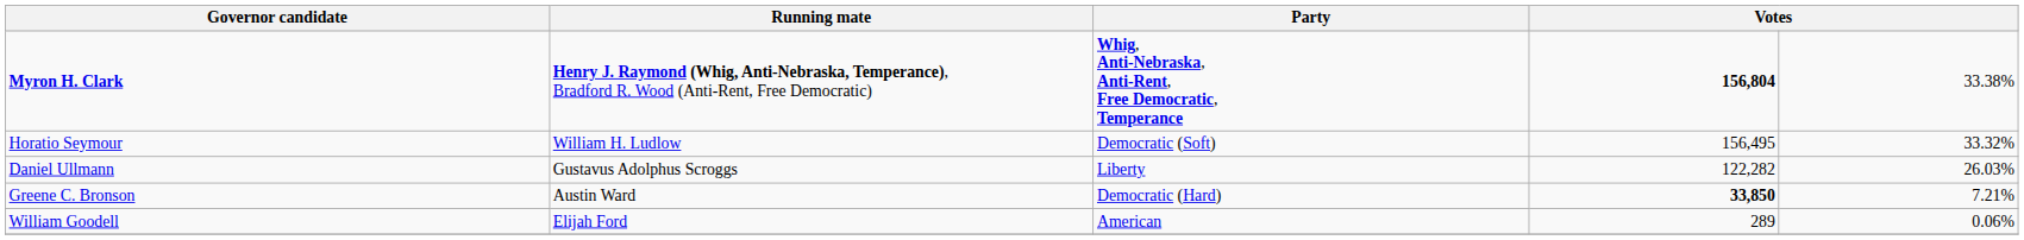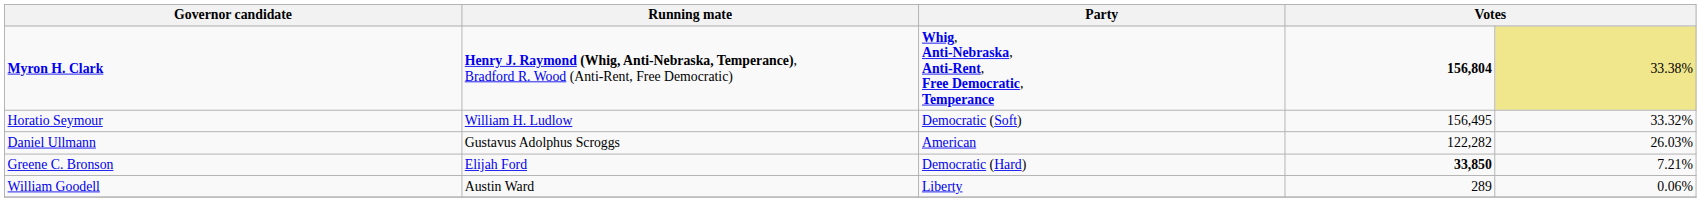 <table class=wikitable>
 <tr bgcolor=lightgrey>
 <th width="20%">Governor candidate</th>
 <th width="20%">Running mate</th>
 <th width="16%">Party</th>
 <th width="18%" colspan="2">Votes</th>
 </tr>
 <tr>
 <td><strong><a href='#'>Myron H. Clark</a></strong></td>
 <td><strong><a href='#'>Henry J. Raymond</a> (Whig, Anti-Nebraska, Temperance)</strong>, <br><a href='#'>Bradford R. Wood</a> (Anti-Rent, Free Democratic)</td>
 <td><strong><a href='#'>Whig</a></strong>, <br><strong><a href='#'>Anti-Nebraska</a></strong>, <br><strong><a href='#'>Anti-Rent</a></strong>, <br> <strong><a href='#'>Free Democratic</a></strong>, <br><strong><a href='#'>Temperance</a></strong></td>
 <td align="right"><strong>156,804</strong></td>
-<td align="right">33.38%</td>
+<td align="right" style="background: khaki;">33.38%</td>
 </tr>
 <tr>
 <td><a href='#'>Horatio Seymour</a></td>
 <td><a href='#'>William H. Ludlow</a></td>
 <td><a href='#'>Democratic</a> (<a href='#'>Soft</a>)</td>
 <td align="right">156,495</td>
 <td align="right">33.32%</td>
 </tr>
 <tr>
 <td><a href='#'>Daniel Ullmann</a></td>
 <td>Gustavus Adolphus Scroggs</td>
-<td><a href='#'>Liberty</a></td>
+<td><a href='#'>American</a></td>
 <td align="right">122,282</td>
 <td align="right">26.03%</td>
 </tr>
 <tr>
 <td><a href='#'>Greene C. Bronson</a></td>
-<td>Austin Ward</td>
+<td><a href='#'>Elijah Ford</a></td>
 <td><a href='#'>Democratic</a> (<a href='#'>Hard</a>)</td>
 <td align="right"><strong>33,850</strong></td>
 <td align="right">7.21%</td>
 </tr>
 <tr>
 <td><a href='#'>William Goodell</a></td>
-<td><a href='#'>Elijah Ford</a></td>
-<td><a href='#'>American</a></td>
+<td>Austin Ward</td>
+<td><a href='#'>Liberty</a></td>
 <td align="right">289</td>
 <td align="right">0.06%</td>
 </tr>
 <tr>
 </tr>
 </table>
